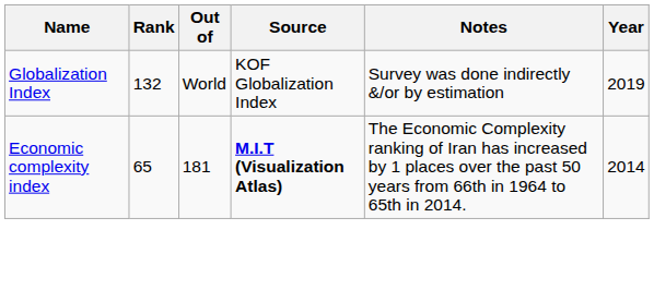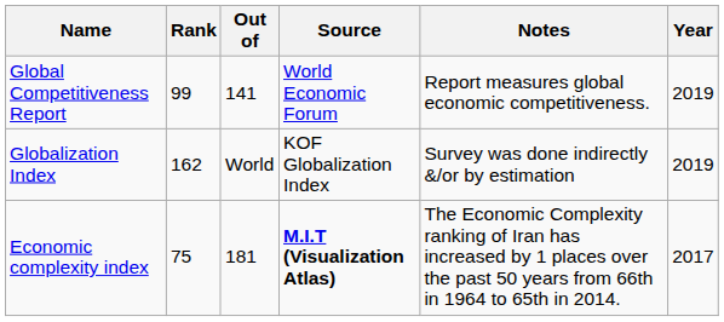 <table class="wikitable sortable" style="text-align:left">
 <tr>
 <th>Name</th>
 <th>Rank</th>
 <th>Out of</th>
 <th>Source</th>
 <th>Notes</th>
 <th>Year</th>
 </tr>
 <tr>
+<td><a href='#'>Global Competitiveness Report</a></td>
+<td>99</td>
+<td>141</td>
+<td><a href='#'>World Economic Forum</a></td>
+<td>Report measures global economic competitiveness.</td>
+<td>2019</td>
+</tr>
+<tr>
 <td><a href='#'>Globalization Index</a></td>
-<td>132</td>
+<td>162</td>
 <td>World</td>
 <td>KOF Globalization Index</td>
 <td>Survey was done indirectly &/or by estimation</td>
 <td>2019</td>
 </tr>
 <tr>
 <td><a href='#'>Economic complexity index</a></td>
-<td>65</td>
+<td>75</td>
 <td>181</td>
 <td><strong><a href='#'>M.I.T</a> (Visualization Atlas)</strong></td>
 <td>The Economic Complexity ranking of Iran has increased by 1 places over the past 50 years from 66th in 1964 to 65th in 2014.</td>
-<td>2014</td>
+<td>2017</td>
 </tr>
 </table>
